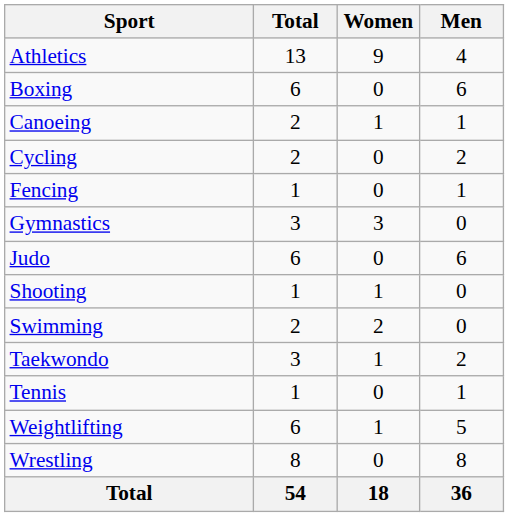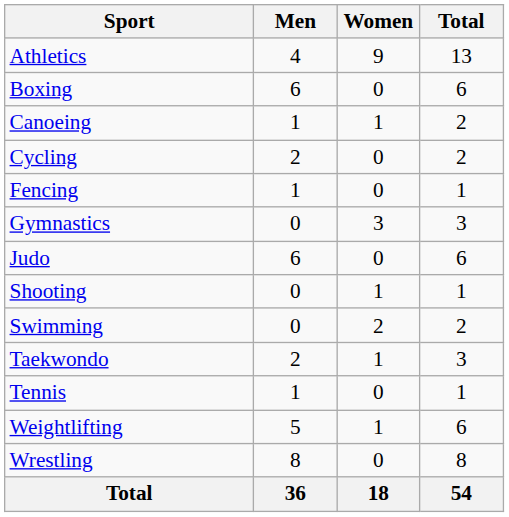 <table class="wikitable sortable" style="text-align:center;">
 <tr>
 <th width=180>Sport</th>
+<th width=55>Men</th>
+<th width=55>Women</th>
 <th width=55>Total</th>
-<th width=55>Women</th>
-<th width=55>Men</th>
 </tr>
 <tr>
 <td align=left><a href='#'>Athletics</a></td>
+<td>4</td>
+<td>9</td>
 <td>13</td>
-<td>9</td>
-<td>4</td>
 </tr>
 <tr>
 <td align=left><a href='#'>Boxing</a></td>
 <td>6</td>
 <td>0</td>
 <td>6</td>
 </tr>
 <tr>
 <td align=left><a href='#'>Canoeing</a></td>
-<td>2</td>
 <td>1</td>
 <td>1</td>
+<td>2</td>
 </tr>
 <tr>
 <td align=left><a href='#'>Cycling</a></td>
 <td>2</td>
 <td>0</td>
 <td>2</td>
 </tr>
 <tr>
 <td align=left><a href='#'>Fencing</a></td>
 <td>1</td>
 <td>0</td>
 <td>1</td>
 </tr>
 <tr>
 <td align=left><a href='#'>Gymnastics</a></td>
+<td>0</td>
 <td>3</td>
 <td>3</td>
-<td>0</td>
 </tr>
 <tr>
 <td align=left><a href='#'>Judo</a></td>
 <td>6</td>
 <td>0</td>
 <td>6</td>
 </tr>
 <tr>
 <td align=left><a href='#'>Shooting</a></td>
+<td>0</td>
 <td>1</td>
 <td>1</td>
-<td>0</td>
 </tr>
 <tr>
 <td align=left><a href='#'>Swimming</a></td>
+<td>0</td>
 <td>2</td>
 <td>2</td>
-<td>0</td>
 </tr>
 <tr>
 <td align=left><a href='#'>Taekwondo</a></td>
+<td>2</td>
+<td>1</td>
 <td>3</td>
-<td>1</td>
-<td>2</td>
 </tr>
 <tr>
 <td align=left><a href='#'>Tennis</a></td>
 <td>1</td>
 <td>0</td>
 <td>1</td>
 </tr>
 <tr>
 <td align=left><a href='#'>Weightlifting</a></td>
+<td>5</td>
+<td>1</td>
 <td>6</td>
-<td>1</td>
-<td>5</td>
 </tr>
 <tr>
 <td align=left><a href='#'>Wrestling</a></td>
 <td>8</td>
 <td>0</td>
 <td>8</td>
 </tr>
 <tr class="sortbottom">
 <th>Total</th>
+<th>36</th>
+<th>18</th>
 <th>54</th>
-<th>18</th>
-<th>36</th>
 </tr>
 </table>
